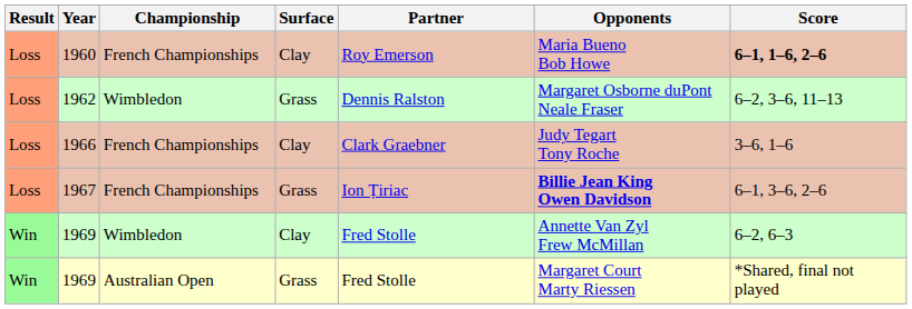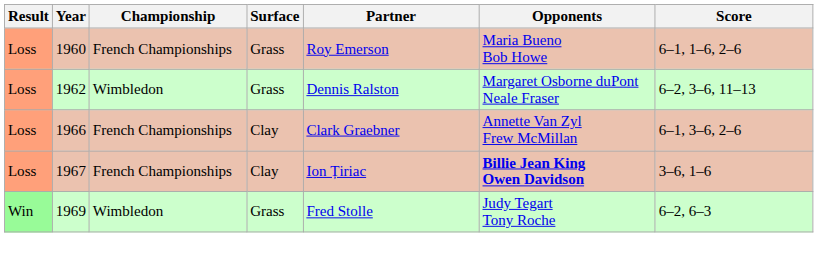 <table class="sortable wikitable">
 <tr>
 <th style="width:40px">Result</th>
 <th style="width:30px">Year</th>
 <th style="width:160px">Championship</th>
 <th style="width:50px">Surface</th>
 <th style="width:180px">Partner</th>
 <th style="width:180px">Opponents</th>
 <th style="width:160px" class="unsortable">Score</th>
 </tr>
 <tr style="background:#ebc2af;">
 <td style="background:#ffa07a;">Loss</td>
 <td>1960</td>
 <td>French Championships</td>
-<td>Clay</td>
+<td>Grass</td>
 <td> <a href='#'>Roy Emerson</a></td>
 <td> <a href='#'>Maria Bueno</a> <br>  <a href='#'>Bob Howe</a></td>
-<td><strong>6–1, 1–6, 2–6</strong></td>
+<td>6–1, 1–6, 2–6</td>
 </tr>
 <tr style="background:#cfc;">
 <td style="background:#ffa07a;">Loss</td>
 <td>1962</td>
 <td>Wimbledon</td>
 <td>Grass</td>
 <td> <a href='#'>Dennis Ralston</a></td>
 <td> <a href='#'>Margaret Osborne duPont</a> <br>  <a href='#'>Neale Fraser</a></td>
 <td>6–2, 3–6, 11–13</td>
 </tr>
 <tr style="background:#ebc2af;">
 <td style="background:#ffa07a;">Loss</td>
 <td>1966</td>
 <td>French Championships</td>
 <td>Clay</td>
 <td> <a href='#'>Clark Graebner</a></td>
-<td> <a href='#'>Judy Tegart</a> <br>  <a href='#'>Tony Roche</a></td>
-<td>3–6, 1–6</td>
+<td> <a href='#'>Annette Van Zyl</a> <br>  <a href='#'>Frew McMillan</a></td>
+<td>6–1, 3–6, 2–6</td>
 </tr>
 <tr style="background:#ebc2af;">
 <td style="background:#ffa07a;">Loss</td>
 <td>1967</td>
 <td>French Championships</td>
-<td>Grass</td>
+<td>Clay</td>
 <td> <a href='#'>Ion Țiriac</a></td>
 <td><strong> <a href='#'>Billie Jean King</a> <br>  <a href='#'>Owen Davidson</a></strong></td>
-<td>6–1, 3–6, 2–6</td>
+<td>3–6, 1–6</td>
 </tr>
 <tr style="background:#cfc;">
 <td style="background:#98fb98;">Win</td>
 <td>1969</td>
 <td>Wimbledon</td>
-<td>Clay</td>
+<td>Grass</td>
 <td> <a href='#'>Fred Stolle</a></td>
-<td> <a href='#'>Annette Van Zyl</a> <br>  <a href='#'>Frew McMillan</a></td>
+<td> <a href='#'>Judy Tegart</a> <br>  <a href='#'>Tony Roche</a></td>
 <td>6–2, 6–3</td>
 </tr>
-<tr style="background:#ffc;">
-<td style="background:#98fb98;">Win</td>
-<td>1969</td>
-<td>Australian Open</td>
-<td>Grass</td>
-<td> Fred Stolle</td>
-<td> <a href='#'>Margaret Court</a> <br>  <a href='#'>Marty Riessen</a></td>
-<td>*Shared, final not played</td>
-</tr>
 </table>
